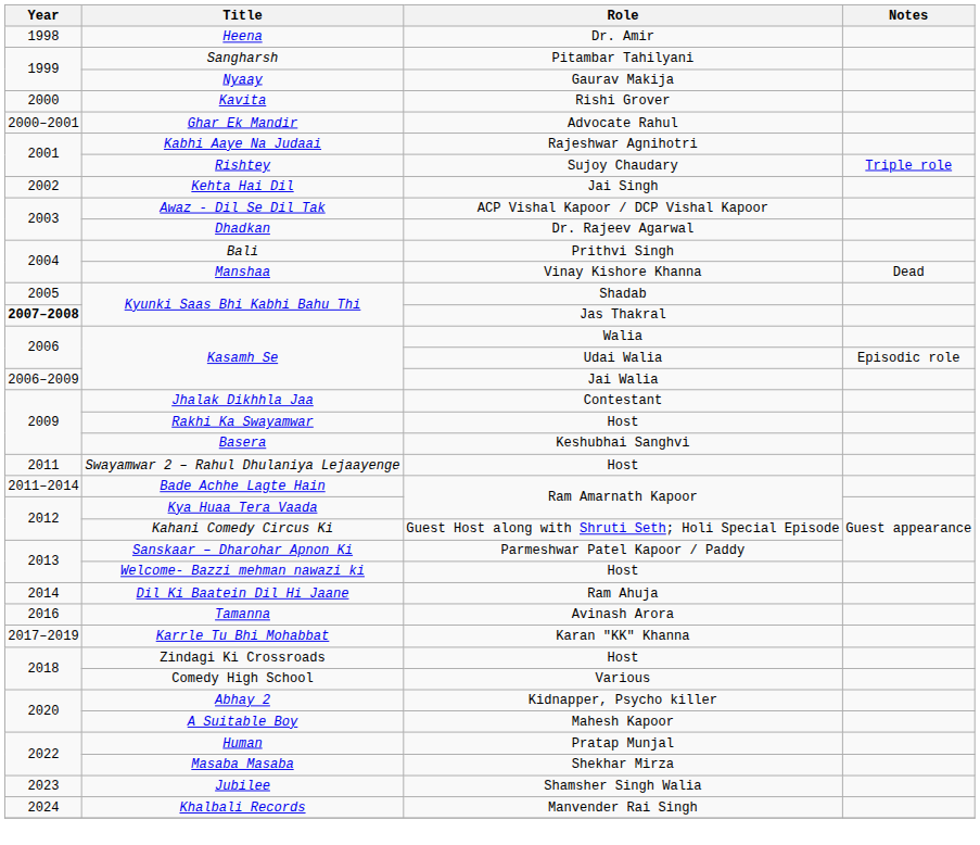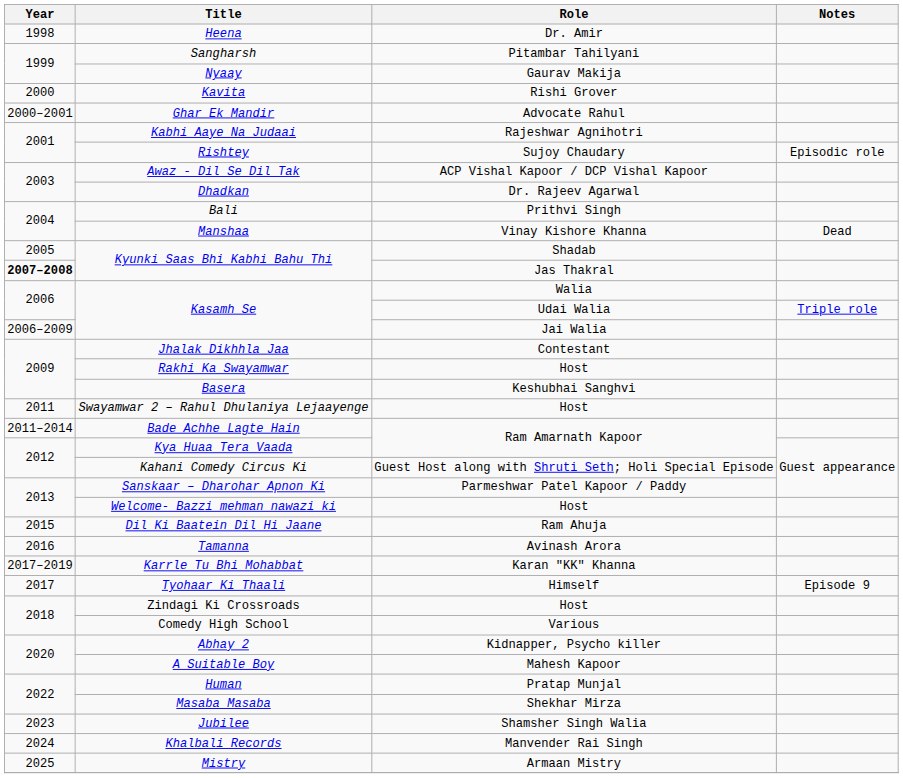 <table class="wikitable sortable" style="text-align:center;">
 <tr>
 <th scope="col">Year</th>
 <th scope="col">Title</th>
 <th scope="col">Role</th>
 <th scope="col">Notes</th>
 </tr>
 <tr>
 <td>1998</td>
 <td><em><a href='#'>Heena</a></em></td>
 <td>Dr. Amir</td>
 <td></td>
 </tr>
 <tr>
 <td rowspan="2">1999</td>
 <td><em>Sangharsh</em></td>
 <td>Pitambar Tahilyani</td>
 <td></td>
 </tr>
 <tr>
 <td><em><a href='#'>Nyaay</a></em></td>
 <td>Gaurav Makija</td>
 <td></td>
 </tr>
 <tr>
 <td>2000</td>
 <td><em><a href='#'>Kavita</a></em></td>
 <td>Rishi Grover</td>
 <td></td>
 </tr>
 <tr>
 <td>2000–2001</td>
 <td><em><a href='#'>Ghar Ek Mandir</a></em></td>
 <td>Advocate Rahul</td>
 <td></td>
 </tr>
 <tr>
 <td rowspan="2">2001</td>
 <td><em><a href='#'>Kabhi Aaye Na Judaai</a></em></td>
 <td>Rajeshwar Agnihotri</td>
 <td></td>
 </tr>
 <tr>
 <td><em><a href='#'>Rishtey</a></em></td>
 <td>Sujoy Chaudary</td>
-<td><a href='#'>Triple role</a></td>
-</tr>
-<tr>
-<td>2002</td>
-<td><em><a href='#'>Kehta Hai Dil</a></em></td>
-<td>Jai Singh</td>
-<td></td>
+<td>Episodic role</td>
 </tr>
 <tr>
 <td rowspan="2">2003</td>
 <td><em><a href='#'>Awaz - Dil Se Dil Tak</a></em></td>
 <td>ACP Vishal Kapoor / DCP Vishal Kapoor</td>
 <td></td>
 </tr>
 <tr>
 <td><em><a href='#'>Dhadkan</a></em></td>
 <td>Dr. Rajeev Agarwal</td>
 <td></td>
 </tr>
 <tr>
 <td rowspan="2">2004</td>
 <td><em>Bali</em></td>
 <td>Prithvi Singh</td>
 <td></td>
 </tr>
 <tr>
 <td><em><a href='#'>Manshaa</a></em></td>
 <td>Vinay Kishore Khanna</td>
 <td>Dead</td>
 </tr>
 <tr>
 <td>2005</td>
 <td rowspan="2"><em><a href='#'>Kyunki Saas Bhi Kabhi Bahu Thi</a></em></td>
 <td>Shadab</td>
 <td></td>
 </tr>
 <tr>
 <td><strong>2007–2008</strong></td>
 <td>Jas Thakral</td>
 <td></td>
 </tr>
 <tr>
 <td rowspan="2">2006</td>
 <td rowspan="3"><em><a href='#'>Kasamh Se</a></em></td>
 <td>Walia</td>
 <td></td>
 </tr>
 <tr>
 <td>Udai Walia</td>
-<td>Episodic role</td>
+<td><a href='#'>Triple role</a></td>
 </tr>
 <tr>
 <td>2006–2009</td>
 <td>Jai Walia</td>
 <td></td>
 </tr>
 <tr>
 <td rowspan="3">2009</td>
 <td><em><a href='#'>Jhalak Dikhhla Jaa</a></em></td>
 <td>Contestant</td>
 <td></td>
 </tr>
 <tr>
 <td><em><a href='#'>Rakhi Ka Swayamwar</a></em></td>
 <td>Host</td>
 <td></td>
 </tr>
 <tr>
 <td><em><a href='#'>Basera</a></em></td>
 <td>Keshubhai Sanghvi</td>
 </tr>
 <tr>
 <td>2011</td>
 <td><em>Swayamwar 2 – Rahul Dhulaniya Lejaayenge</em></td>
 <td>Host</td>
 <td></td>
 </tr>
 <tr>
 <td>2011–2014</td>
 <td><em><a href='#'>Bade Achhe Lagte Hain</a></em></td>
 <td rowspan="2">Ram Amarnath Kapoor</td>
 <td></td>
 </tr>
 <tr>
 <td rowspan="2">2012</td>
 <td><em><a href='#'>Kya Huaa Tera Vaada</a></em></td>
 <td rowspan="3">Guest appearance</td>
 </tr>
 <tr>
 <td><em>Kahani Comedy Circus Ki</em></td>
 <td>Guest Host along with <a href='#'>Shruti Seth</a>; Holi Special Episode</td>
 </tr>
 <tr>
 <td rowspan="2">2013</td>
 <td><em><a href='#'>Sanskaar – Dharohar Apnon Ki</a></em></td>
 <td>Parmeshwar Patel Kapoor / Paddy</td>
 </tr>
 <tr>
 <td><em><a href='#'>Welcome- Bazzi mehman nawazi ki</a></em></td>
 <td>Host</td>
 <td></td>
 </tr>
 <tr>
-<td>2014</td>
+<td>2015</td>
 <td><em><a href='#'>Dil Ki Baatein Dil Hi Jaane</a></em></td>
 <td>Ram Ahuja</td>
 <td></td>
 </tr>
 <tr>
 <td>2016</td>
 <td><em><a href='#'>Tamanna</a></em></td>
 <td>Avinash Arora</td>
 <td></td>
 </tr>
 <tr>
 <td>2017–2019</td>
 <td><em><a href='#'>Karrle Tu Bhi Mohabbat</a></em></td>
 <td>Karan "KK" Khanna</td>
 <td></td>
+</tr>
+<tr>
+<td>2017</td>
+<td><em><a href='#'>Tyohaar Ki Thaali</a></em></td>
+<td>Himself</td>
+<td>Episode 9</td>
 </tr>
 <tr>
 <td rowspan="2">2018</td>
 <td>Zindagi Ki Crossroads</td>
 <td>Host</td>
 <td></td>
 </tr>
 <tr>
 <td>Comedy High School</td>
 <td>Various</td>
 <td></td>
 </tr>
 <tr>
 <td rowspan="2">2020</td>
 <td><em><a href='#'>Abhay 2</a></em></td>
 <td>Kidnapper, Psycho killer</td>
 <td></td>
 </tr>
 <tr>
 <td><em><a href='#'>A Suitable Boy</a></em></td>
 <td>Mahesh Kapoor</td>
 <td></td>
 </tr>
 <tr>
 <td rowspan="2">2022</td>
 <td><em><a href='#'>Human</a></em></td>
 <td>Pratap Munjal</td>
 <td></td>
 </tr>
 <tr>
 <td><em><a href='#'>Masaba Masaba</a></em></td>
 <td>Shekhar Mirza</td>
 <td></td>
 </tr>
 <tr>
 <td>2023</td>
 <td><em><a href='#'>Jubilee</a></em></td>
 <td>Shamsher Singh Walia</td>
 <td></td>
 </tr>
 <tr>
 <td>2024</td>
 <td><em><a href='#'>Khalbali Records</a></em></td>
 <td>Manvender Rai Singh</td>
 <td></td>
 </tr>
 <tr>
+<td>2025</td>
+<td><em><a href='#'>Mistry</a></em></td>
+<td>Armaan Mistry</td>
+<td></td>
+</tr>
+<tr>
 </tr>
 </table>
